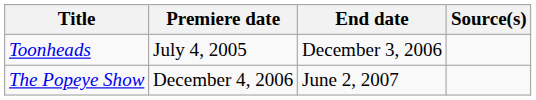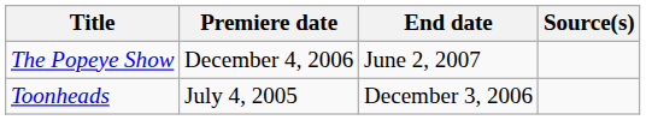 <table class="wikitable sortable">
 <tr>
 <th>Title</th>
 <th>Premiere date</th>
 <th>End date</th>
 <th>Source(s)</th>
 </tr>
 <tr>
+<td><em><a href='#'>The Popeye Show</a></em></td>
+<td>December 4, 2006</td>
+<td>June 2, 2007</td>
+<td></td>
+</tr>
+<tr>
 <td><em><a href='#'>Toonheads</a></em></td>
 <td>July 4, 2005</td>
 <td>December 3, 2006</td>
 <td></td>
 </tr>
-<tr>
-<td><em><a href='#'>The Popeye Show</a></em></td>
-<td>December 4, 2006</td>
-<td>June 2, 2007</td>
-<td></td>
-</tr>
 </table>
